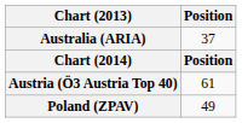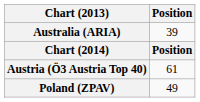 <table class="wikitable plainrowheaders">
 <tr>
 <th>Chart (2013)</th>
 <th>Position</th>
 </tr>
 <tr>
 <th scope="row">Australia (ARIA)</th>
-<td style="text-align:center;">37</td>
+<td style="text-align:center;">39</td>
 </tr>
 <tr>
 <th>Chart (2014)</th>
 <th>Position</th>
 </tr>
 <tr>
 <th scope="row">Austria (Ö3 Austria Top 40)</th>
 <td style="text-align:center;">61</td>
 </tr>
 <tr>
 <th scope="row">Poland (ZPAV)</th>
 <td style="text-align:center;">49</td>
 </tr>
 </table>
